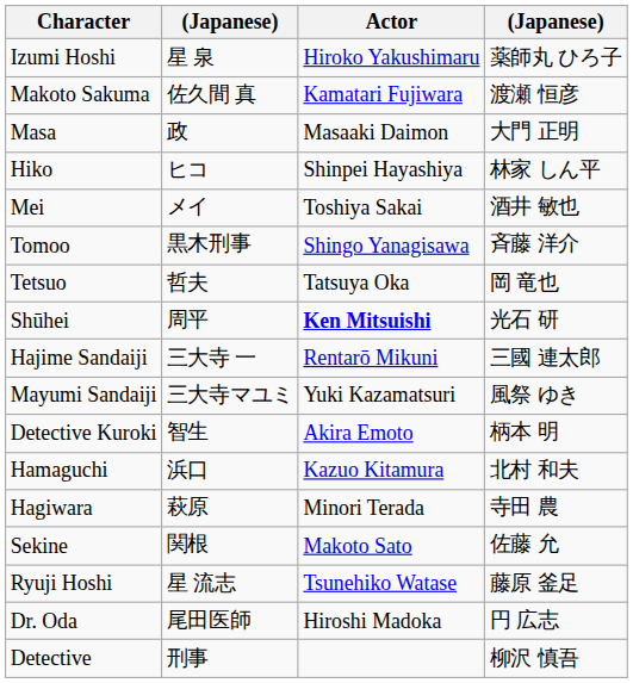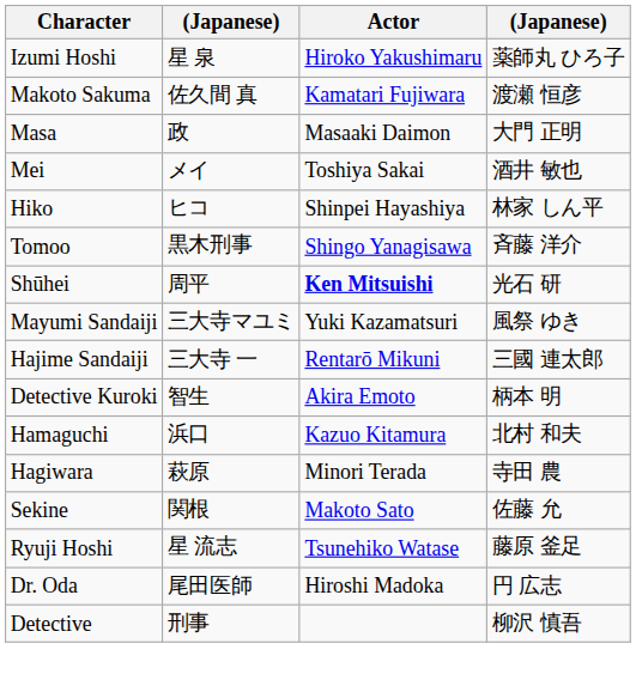 <table class=wikitable>
 <tr>
 <th>Character</th>
 <th>(Japanese)</th>
 <th>Actor</th>
 <th>(Japanese)</th>
 </tr>
 <tr>
 <td>Izumi Hoshi</td>
 <td>星 泉</td>
 <td><a href='#'>Hiroko Yakushimaru</a></td>
 <td>薬師丸 ひろ子</td>
 </tr>
 <tr>
 <td>Makoto Sakuma</td>
 <td>佐久間 真</td>
 <td><a href='#'>Kamatari Fujiwara</a></td>
 <td>渡瀬 恒彦</td>
 </tr>
 <tr>
 <td>Masa</td>
 <td>政</td>
 <td>Masaaki Daimon</td>
 <td>大門 正明</td>
 </tr>
 <tr>
+<td>Mei</td>
+<td>メイ</td>
+<td>Toshiya Sakai</td>
+<td>酒井 敏也</td>
+</tr>
+<tr>
 <td>Hiko</td>
 <td>ヒコ</td>
 <td>Shinpei Hayashiya</td>
 <td>林家 しん平</td>
-</tr>
-<tr>
-<td>Mei</td>
-<td>メイ</td>
-<td>Toshiya Sakai</td>
-<td>酒井 敏也</td>
 </tr>
 <tr>
 <td>Tomoo</td>
 <td>黒木刑事</td>
 <td><a href='#'>Shingo Yanagisawa</a></td>
 <td>斉藤 洋介</td>
 </tr>
 <tr>
-<td>Tetsuo</td>
-<td>哲夫</td>
-<td>Tatsuya Oka</td>
-<td>岡 竜也</td>
-</tr>
-<tr>
 <td>Shūhei</td>
 <td>周平</td>
 <td><strong><a href='#'>Ken Mitsuishi</a></strong></td>
 <td>光石 研</td>
 </tr>
 <tr>
+<td>Mayumi Sandaiji</td>
+<td>三大寺マユミ</td>
+<td>Yuki Kazamatsuri</td>
+<td>風祭 ゆき</td>
+</tr>
+<tr>
 <td>Hajime Sandaiji</td>
 <td>三大寺 一</td>
 <td><a href='#'>Rentarō Mikuni</a></td>
 <td>三國 連太郎</td>
-</tr>
-<tr>
-<td>Mayumi Sandaiji</td>
-<td>三大寺マユミ</td>
-<td>Yuki Kazamatsuri</td>
-<td>風祭 ゆき</td>
 </tr>
 <tr>
 <td>Detective Kuroki</td>
 <td>智生</td>
 <td><a href='#'>Akira Emoto</a></td>
 <td>柄本 明</td>
 </tr>
 <tr>
 <td>Hamaguchi</td>
 <td>浜口</td>
 <td><a href='#'>Kazuo Kitamura</a></td>
 <td>北村 和夫</td>
 </tr>
 <tr>
 <td>Hagiwara</td>
 <td>萩原</td>
 <td>Minori Terada</td>
 <td>寺田 農</td>
 </tr>
 <tr>
 <td>Sekine</td>
 <td>関根</td>
 <td><a href='#'>Makoto Sato</a></td>
 <td>佐藤 允</td>
 </tr>
 <tr>
 <td>Ryuji Hoshi</td>
 <td>星 流志</td>
 <td><a href='#'>Tsunehiko Watase</a></td>
 <td>藤原 釜足</td>
 </tr>
 <tr>
 <td>Dr. Oda</td>
 <td>尾田医師</td>
 <td>Hiroshi Madoka</td>
 <td>円 広志</td>
 </tr>
 <tr>
 <td>Detective</td>
 <td>刑事</td>
 <td></td>
 <td>柳沢 慎吾</td>
 </tr>
 </table>
